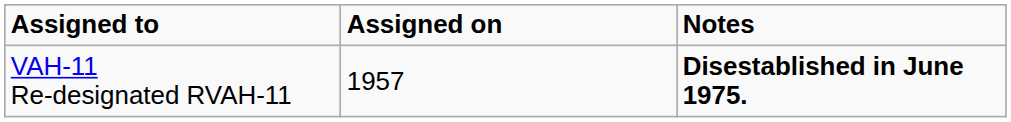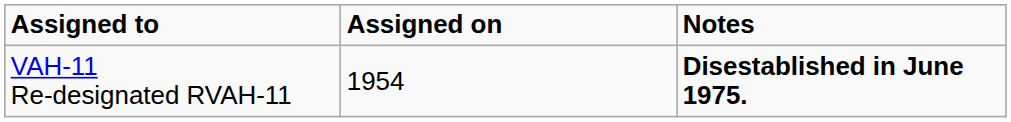 <table class="wikitable" style="width: 70%;">
 <tr>
 <td style="width: 200px;"><strong>Assigned to</strong></td>
 <td style="width: 200px;"><strong>Assigned on</strong></td>
 <td><strong>Notes</strong></td>
 </tr>
 <tr>
 <td><a href='#'>VAH-11</a><br>Re-designated RVAH-11</td>
-<td>1957</td>
+<td>1954</td>
 <td><strong>Disestablished in June 1975.</strong></td>
 </tr>
 </table>
